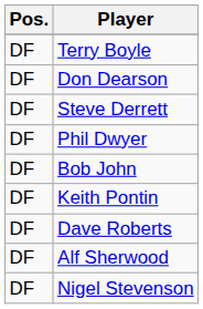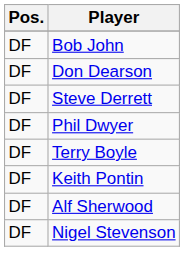 <table class="wikitable">
 <tr>
 <th>Pos.</th>
 <th>Player</th>
 </tr>
 <tr>
 </tr>
 <tr>
 <td>DF</td>
-<td> <a href='#'>Terry Boyle</a></td>
+<td> <a href='#'>Bob John</a></td>
 </tr>
 <tr>
 <td>DF</td>
 <td> <a href='#'>Don Dearson</a></td>
 </tr>
 <tr>
 <td>DF</td>
 <td> <a href='#'>Steve Derrett</a></td>
 </tr>
 <tr>
 <td>DF</td>
 <td> <a href='#'>Phil Dwyer</a></td>
 </tr>
 <tr>
 <td>DF</td>
-<td> <a href='#'>Bob John</a></td>
+<td> <a href='#'>Terry Boyle</a></td>
 </tr>
 <tr>
 <td>DF</td>
 <td> <a href='#'>Keith Pontin</a></td>
-</tr>
-<tr>
-<td>DF</td>
-<td> <a href='#'>Dave Roberts</a></td>
 </tr>
 <tr>
 <td>DF</td>
 <td> <a href='#'>Alf Sherwood</a></td>
 </tr>
 <tr>
 <td>DF</td>
 <td> <a href='#'>Nigel Stevenson</a></td>
 </tr>
 </table>
